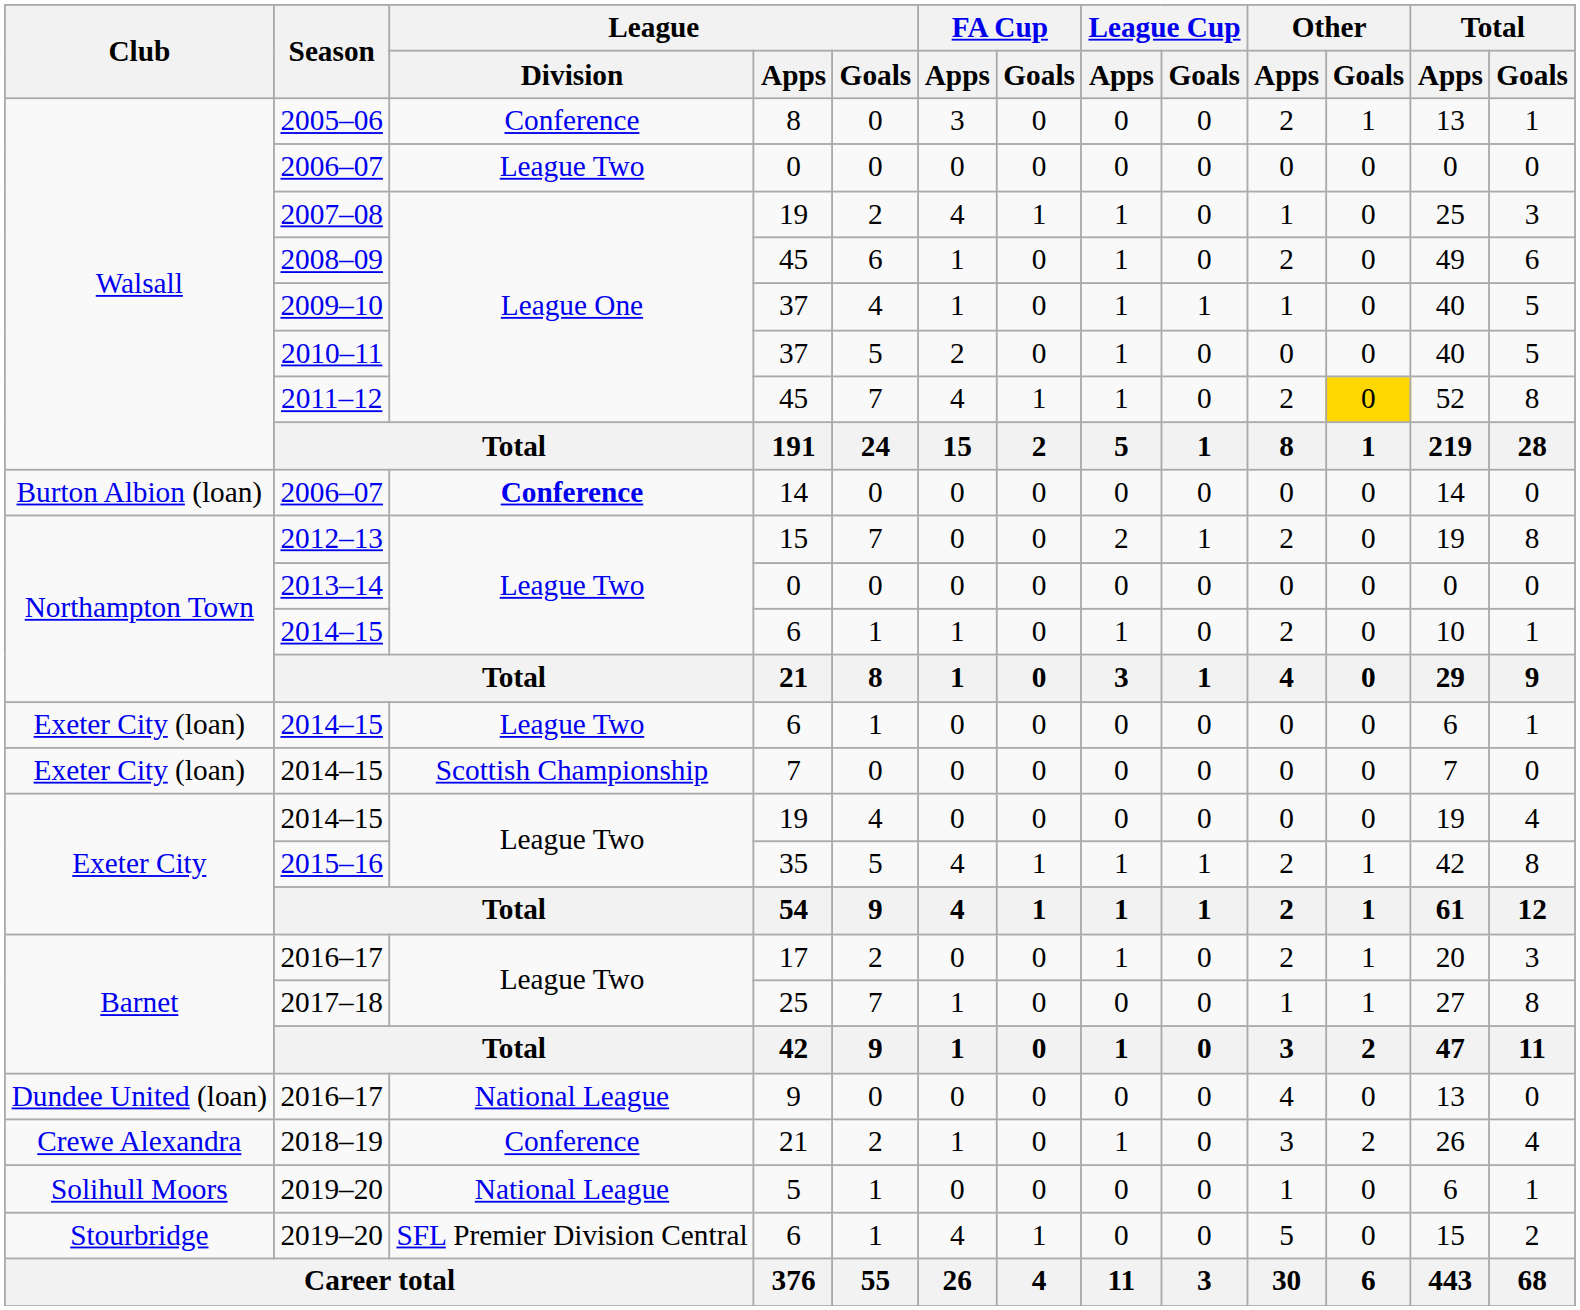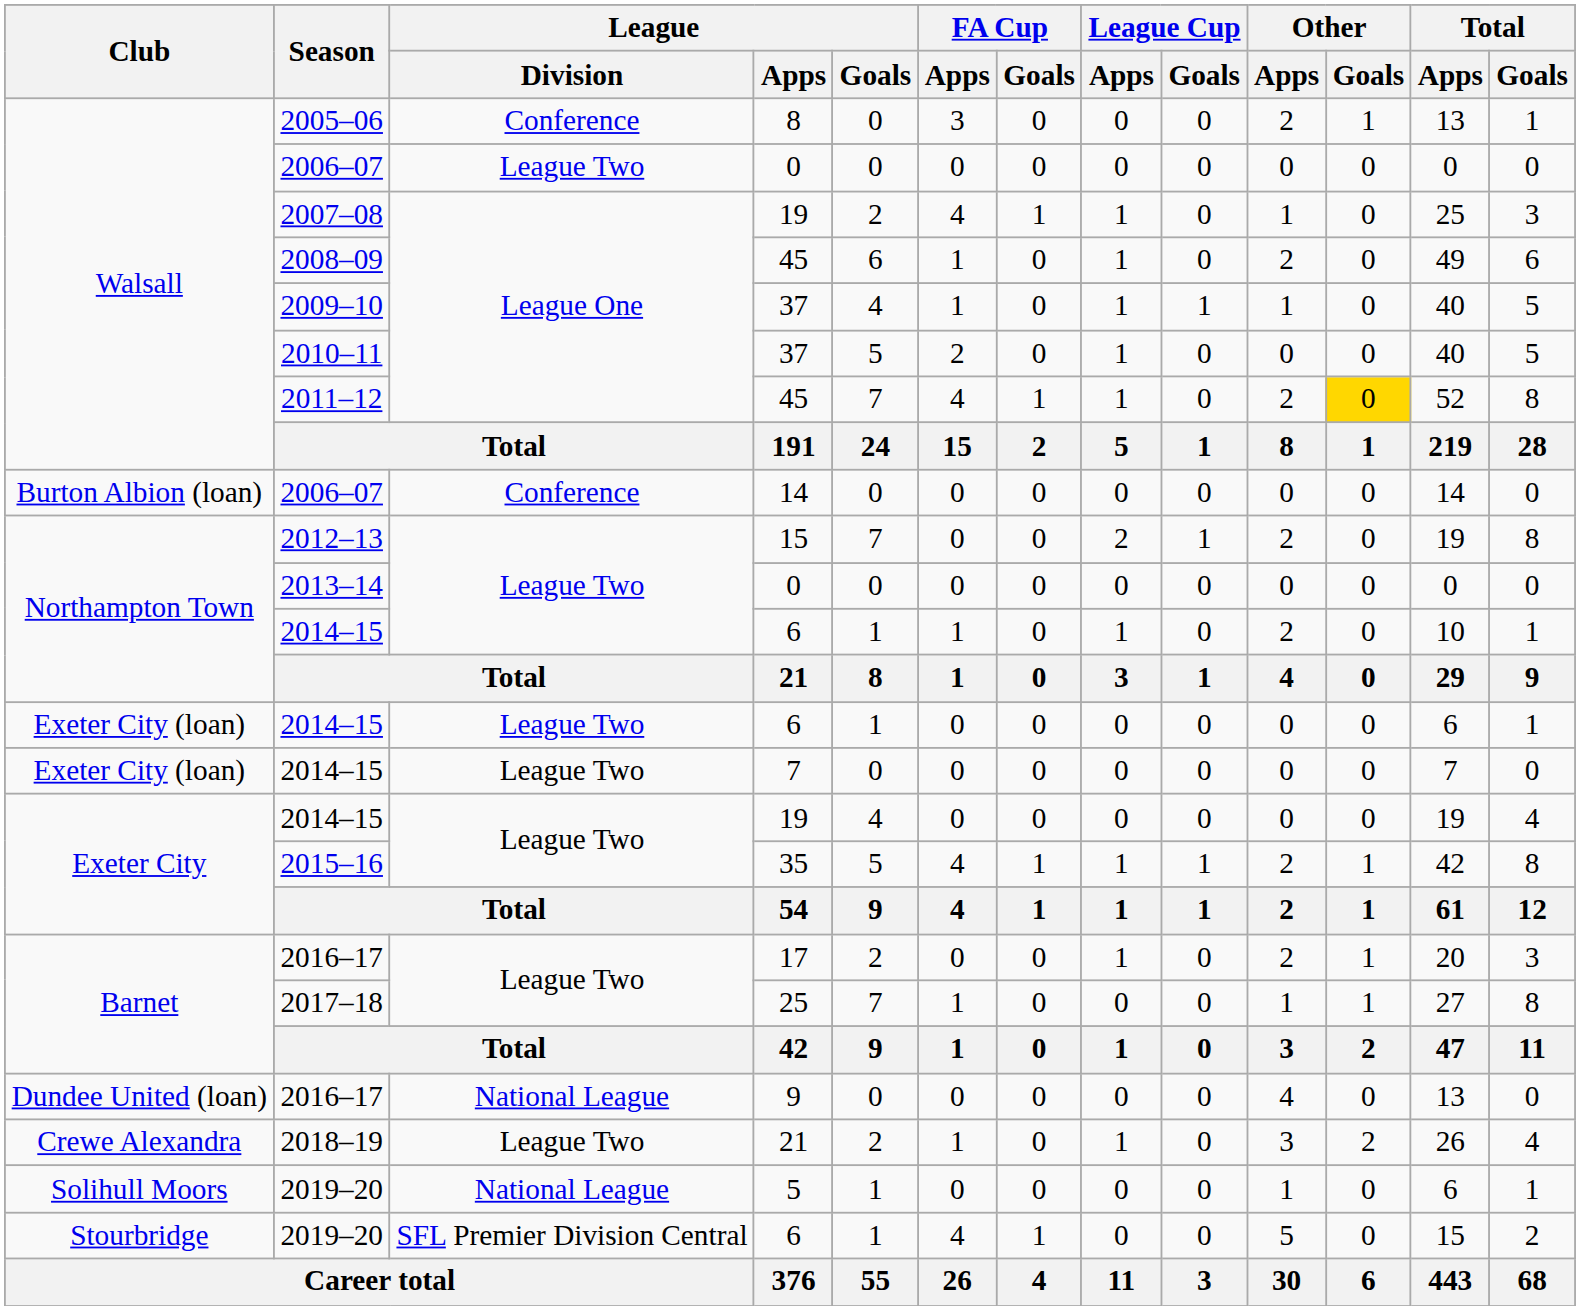 <table class="wikitable" style="text-align:center;">
 <tr>
 <th rowspan="2">Club</th>
 <th rowspan="2">Season</th>
 <th colspan="3">League</th>
 <th colspan="2"><a href='#'>FA Cup</a></th>
 <th colspan="2"><a href='#'>League Cup</a></th>
 <th colspan="2">Other</th>
 <th colspan="2">Total</th>
 </tr>
 <tr>
 <th>Division</th>
 <th>Apps</th>
 <th>Goals</th>
 <th>Apps</th>
 <th>Goals</th>
 <th>Apps</th>
 <th>Goals</th>
 <th>Apps</th>
 <th>Goals</th>
 <th>Apps</th>
 <th>Goals</th>
 </tr>
 <tr>
 <td rowspan="8" style="vertical-align:centre;"><a href='#'>Walsall</a></td>
 <td><a href='#'>2005–06</a></td>
 <td><a href='#'>Conference</a></td>
 <td>8</td>
 <td>0</td>
 <td>3</td>
 <td>0</td>
 <td>0</td>
 <td>0</td>
 <td>2</td>
 <td>1</td>
 <td>13</td>
 <td>1</td>
 </tr>
 <tr>
 <td><a href='#'>2006–07</a></td>
 <td><a href='#'>League Two</a></td>
 <td>0</td>
 <td>0</td>
 <td>0</td>
 <td>0</td>
 <td>0</td>
 <td>0</td>
 <td>0</td>
 <td>0</td>
 <td>0</td>
 <td>0</td>
 </tr>
 <tr>
 <td><a href='#'>2007–08</a></td>
 <td rowspan="5"><a href='#'>League One</a></td>
 <td>19</td>
 <td>2</td>
 <td>4</td>
 <td>1</td>
 <td>1</td>
 <td>0</td>
 <td>1</td>
 <td>0</td>
 <td>25</td>
 <td>3</td>
 </tr>
 <tr>
 <td><a href='#'>2008–09</a></td>
 <td>45</td>
 <td>6</td>
 <td>1</td>
 <td>0</td>
 <td>1</td>
 <td>0</td>
 <td>2</td>
 <td>0</td>
 <td>49</td>
 <td>6</td>
 </tr>
 <tr>
 <td><a href='#'>2009–10</a></td>
 <td>37</td>
 <td>4</td>
 <td>1</td>
 <td>0</td>
 <td>1</td>
 <td>1</td>
 <td>1</td>
 <td>0</td>
 <td>40</td>
 <td>5</td>
 </tr>
 <tr>
 <td><a href='#'>2010–11</a></td>
 <td>37</td>
 <td>5</td>
 <td>2</td>
 <td>0</td>
 <td>1</td>
 <td>0</td>
 <td>0</td>
 <td>0</td>
 <td>40</td>
 <td>5</td>
 </tr>
 <tr>
 <td><a href='#'>2011–12</a></td>
 <td>45</td>
 <td>7</td>
 <td>4</td>
 <td>1</td>
 <td>1</td>
 <td>0</td>
 <td>2</td>
 <td style="background: gold;">0</td>
 <td>52</td>
 <td>8</td>
 </tr>
 <tr>
 <th colspan="2">Total</th>
 <th>191</th>
 <th>24</th>
 <th>15</th>
 <th>2</th>
 <th>5</th>
 <th>1</th>
 <th>8</th>
 <th>1</th>
 <th>219</th>
 <th>28</th>
 </tr>
 <tr>
 <td rowspan="1" style="vertical-align:centre;"><a href='#'>Burton Albion</a> (loan)</td>
 <td><a href='#'>2006–07</a></td>
-<td><strong><a href='#'>Conference</a></strong></td>
+<td><a href='#'>Conference</a></td>
 <td>14</td>
 <td>0</td>
 <td>0</td>
 <td>0</td>
 <td>0</td>
 <td>0</td>
 <td>0</td>
 <td>0</td>
 <td>14</td>
 <td>0</td>
 </tr>
 <tr>
 <td rowspan="4" style="vertical-align:centre;"><a href='#'>Northampton Town</a></td>
 <td><a href='#'>2012–13</a></td>
 <td rowspan="3"><a href='#'>League Two</a></td>
 <td>15</td>
 <td>7</td>
 <td>0</td>
 <td>0</td>
 <td>2</td>
 <td>1</td>
 <td>2</td>
 <td>0</td>
 <td>19</td>
 <td>8</td>
 </tr>
 <tr>
 <td><a href='#'>2013–14</a></td>
 <td>0</td>
 <td>0</td>
 <td>0</td>
 <td>0</td>
 <td>0</td>
 <td>0</td>
 <td>0</td>
 <td>0</td>
 <td>0</td>
 <td>0</td>
 </tr>
 <tr>
 <td><a href='#'>2014–15</a></td>
 <td>6</td>
 <td>1</td>
 <td>1</td>
 <td>0</td>
 <td>1</td>
 <td>0</td>
 <td>2</td>
 <td>0</td>
 <td>10</td>
 <td>1</td>
 </tr>
 <tr>
 <th colspan="2">Total</th>
 <th>21</th>
 <th>8</th>
 <th>1</th>
 <th>0</th>
 <th>3</th>
 <th>1</th>
 <th>4</th>
 <th>0</th>
 <th>29</th>
 <th>9</th>
 </tr>
 <tr>
 <td rowspan="1" style="vertical-align:centre;"><a href='#'>Exeter City</a> (loan)</td>
 <td><a href='#'>2014–15</a></td>
 <td><a href='#'>League Two</a></td>
 <td>6</td>
 <td>1</td>
 <td>0</td>
 <td>0</td>
 <td>0</td>
 <td>0</td>
 <td>0</td>
 <td>0</td>
 <td>6</td>
 <td>1</td>
 </tr>
 <tr>
 <td rowspan="1" style="vertical-align:centre;"><a href='#'>Exeter City</a> (loan)</td>
 <td>2014–15</td>
-<td><a href='#'>Scottish Championship</a></td>
+<td>League Two</td>
 <td>7</td>
 <td>0</td>
 <td>0</td>
 <td>0</td>
 <td>0</td>
 <td>0</td>
 <td>0</td>
 <td>0</td>
 <td>7</td>
 <td>0</td>
 </tr>
 <tr>
 <td rowspan="3" style="vertical-align:centre;"><a href='#'>Exeter City</a></td>
 <td>2014–15</td>
 <td rowspan="2">League Two</td>
 <td>19</td>
 <td>4</td>
 <td>0</td>
 <td>0</td>
 <td>0</td>
 <td>0</td>
 <td>0</td>
 <td>0</td>
 <td>19</td>
 <td>4</td>
 </tr>
 <tr>
 <td><a href='#'>2015–16</a></td>
 <td>35</td>
 <td>5</td>
 <td>4</td>
 <td>1</td>
 <td>1</td>
 <td>1</td>
 <td>2</td>
 <td>1</td>
 <td>42</td>
 <td>8</td>
 </tr>
 <tr>
 <th colspan="2">Total</th>
 <th>54</th>
 <th>9</th>
 <th>4</th>
 <th>1</th>
 <th>1</th>
 <th>1</th>
 <th>2</th>
 <th>1</th>
 <th>61</th>
 <th>12</th>
 </tr>
 <tr>
 <td rowspan="3" style="vertical-align:centre;"><a href='#'>Barnet</a></td>
 <td>2016–17</td>
 <td rowspan="2">League Two</td>
 <td>17</td>
 <td>2</td>
 <td>0</td>
 <td>0</td>
 <td>1</td>
 <td>0</td>
 <td>2</td>
 <td>1</td>
 <td>20</td>
 <td>3</td>
 </tr>
 <tr>
 <td>2017–18</td>
 <td>25</td>
 <td>7</td>
 <td>1</td>
 <td>0</td>
 <td>0</td>
 <td>0</td>
 <td>1</td>
 <td>1</td>
 <td>27</td>
 <td>8</td>
 </tr>
 <tr>
 <th colspan="2">Total</th>
 <th>42</th>
 <th>9</th>
 <th>1</th>
 <th>0</th>
 <th>1</th>
 <th>0</th>
 <th>3</th>
 <th>2</th>
 <th>47</th>
 <th>11</th>
 </tr>
 <tr>
 <td style="vertical-align:centre;"><a href='#'>Dundee United</a> (loan)</td>
 <td>2016–17</td>
 <td><a href='#'>National League</a></td>
 <td>9</td>
 <td>0</td>
 <td>0</td>
 <td>0</td>
 <td>0</td>
 <td>0</td>
 <td>4</td>
 <td>0</td>
 <td>13</td>
 <td>0</td>
 </tr>
 <tr>
 <td rowspan="1" style="vertical-align:centre;"><a href='#'>Crewe Alexandra</a></td>
 <td>2018–19</td>
-<td><a href='#'>Conference</a></td>
+<td>League Two</td>
 <td>21</td>
 <td>2</td>
 <td>1</td>
 <td>0</td>
 <td>1</td>
 <td>0</td>
 <td>3</td>
 <td>2</td>
 <td>26</td>
 <td>4</td>
 </tr>
 <tr>
 <td rowspan="1" style="vertical-align:centre;"><a href='#'>Solihull Moors</a></td>
 <td>2019–20</td>
 <td><a href='#'>National League</a></td>
 <td>5</td>
 <td>1</td>
 <td>0</td>
 <td>0</td>
 <td>0</td>
 <td>0</td>
 <td>1</td>
 <td>0</td>
 <td>6</td>
 <td>1</td>
 </tr>
 <tr>
 <td rowspan="1" style="vertical-align:centre;"><a href='#'>Stourbridge</a></td>
 <td>2019–20</td>
 <td><a href='#'>SFL</a> Premier Division Central</td>
 <td>6</td>
 <td>1</td>
 <td>4</td>
 <td>1</td>
 <td>0</td>
 <td>0</td>
 <td>5</td>
 <td>0</td>
 <td>15</td>
 <td>2</td>
 </tr>
 <tr>
 <th colspan="3">Career total</th>
 <th>376</th>
 <th>55</th>
 <th>26</th>
 <th>4</th>
 <th>11</th>
 <th>3</th>
 <th>30</th>
 <th>6</th>
 <th>443</th>
 <th>68</th>
 </tr>
 </table>
